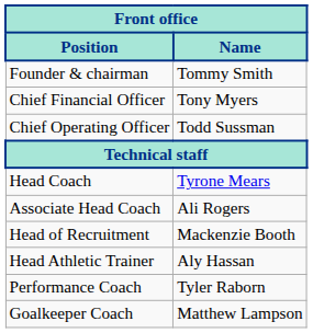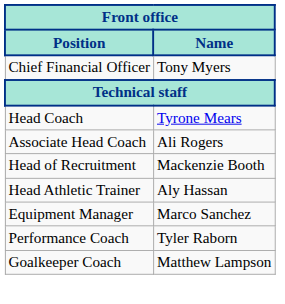 <table class="wikitable">
 <tr>
 <th colspan="2" style="background:#A7E6D7; color:#003087; border:2px solid #003087;">Front office</th>
 </tr>
 <tr>
 <th style="background:#A7E6D7; color:#003087; border:2px solid #003087;">Position</th>
 <th style="background:#A7E6D7; color:#003087; border:2px solid #003087;">Name</th>
 </tr>
 <tr>
-<td>Founder & chairman</td>
-<td>Tommy Smith</td>
-</tr>
-<tr>
 <td>Chief Financial Officer</td>
 <td>Tony Myers</td>
-</tr>
-<tr>
-<td>Chief Operating Officer</td>
-<td>Todd Sussman</td>
 </tr>
 <tr>
 <th style="background:#A7E6D7; color:#003087; border:2px solid #003087;" colspan="2">Technical staff</th>
 </tr>
 <tr>
 <td>Head Coach</td>
 <td><a href='#'>Tyrone Mears</a></td>
 </tr>
 <tr>
 <td>Associate Head Coach</td>
 <td>Ali Rogers</td>
 </tr>
 <tr>
 <td>Head of Recruitment</td>
 <td>Mackenzie Booth</td>
 </tr>
 <tr>
 <td>Head Athletic Trainer</td>
 <td>Aly Hassan</td>
 </tr>
 <tr>
+<td>Equipment Manager</td>
+<td>Marco Sanchez</td>
+</tr>
+<tr>
 <td>Performance Coach</td>
 <td>Tyler Raborn</td>
 </tr>
 <tr>
 <td>Goalkeeper Coach</td>
 <td>Matthew Lampson</td>
 </tr>
 </table>
